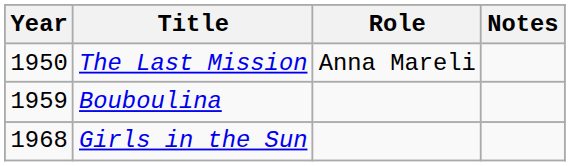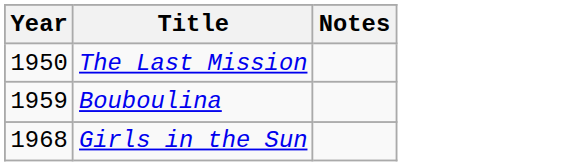 <table class="wikitable sortable">
 <tr>
 <th>Year</th>
 <th>Title</th>
-<th>Role</th>
 <th class="unsortable">Notes</th>
 </tr>
 <tr>
 <td>1950</td>
 <td><em><a href='#'>The Last Mission</a></em></td>
-<td>Anna Mareli</td>
 <td></td>
 </tr>
 <tr>
 <td>1959</td>
 <td><em><a href='#'>Bouboulina</a></em></td>
 <td></td>
-<td></td>
 </tr>
 <tr>
 <td>1968</td>
 <td><em><a href='#'>Girls in the Sun</a></em></td>
 <td></td>
-<td></td>
 </tr>
 </table>
